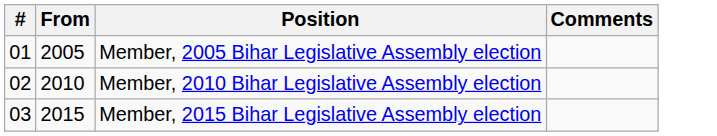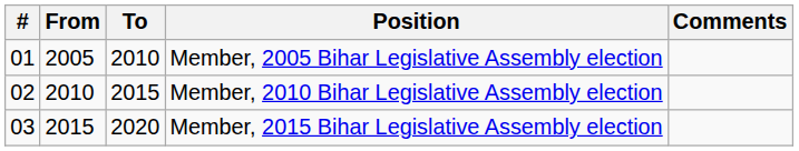 <table class="wikitable sortable">
 <tr>
 <th>#</th>
 <th>From</th>
+<th>To</th>
 <th>Position</th>
 <th>Comments</th>
 </tr>
 <tr>
 <td>01</td>
 <td>2005</td>
+<td>2010</td>
 <td>Member, <a href='#'>2005 Bihar Legislative Assembly election</a></td>
 <td></td>
 </tr>
 <tr>
 <td>02</td>
 <td>2010</td>
+<td>2015</td>
 <td>Member, <a href='#'>2010 Bihar Legislative Assembly election</a></td>
 <td></td>
 </tr>
 <tr>
 <td>03</td>
 <td>2015</td>
+<td>2020</td>
 <td>Member, <a href='#'>2015 Bihar Legislative Assembly election</a></td>
 <td></td>
 </tr>
 </table>
